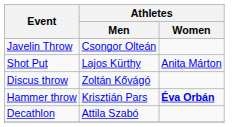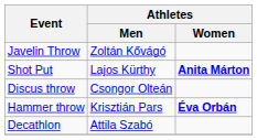 <table class=wikitable style="font-size:90%">
 <tr>
 <th rowspan=2>Event</th>
 <th colspan=2>Athletes</th>
 </tr>
 <tr>
 <th>Men</th>
 <th>Women</th>
 </tr>
 <tr>
 <td><a href='#'>Javelin Throw</a></td>
-<td><a href='#'>Csongor Olteán</a></td>
+<td><a href='#'>Zoltán Kővágó</a></td>
 <td></td>
 </tr>
 <tr>
 <td><a href='#'>Shot Put</a></td>
 <td><a href='#'>Lajos Kürthy</a></td>
-<td><a href='#'>Anita Márton</a></td>
+<td><strong><a href='#'>Anita Márton</a></strong></td>
 </tr>
 <tr>
 <td><a href='#'>Discus throw</a></td>
-<td><a href='#'>Zoltán Kővágó</a></td>
+<td><a href='#'>Csongor Olteán</a></td>
 <td></td>
 </tr>
 <tr>
 <td><a href='#'>Hammer throw</a></td>
 <td><a href='#'>Krisztián Pars</a></td>
 <td><strong><a href='#'>Éva Orbán</a></strong></td>
 </tr>
 <tr>
 <td><a href='#'>Decathlon</a></td>
 <td><a href='#'>Attila Szabó</a></td>
 <td></td>
 </tr>
 <tr>
 </tr>
 </table>
